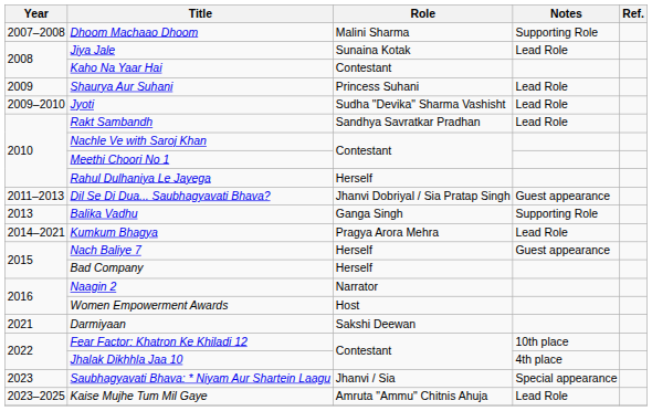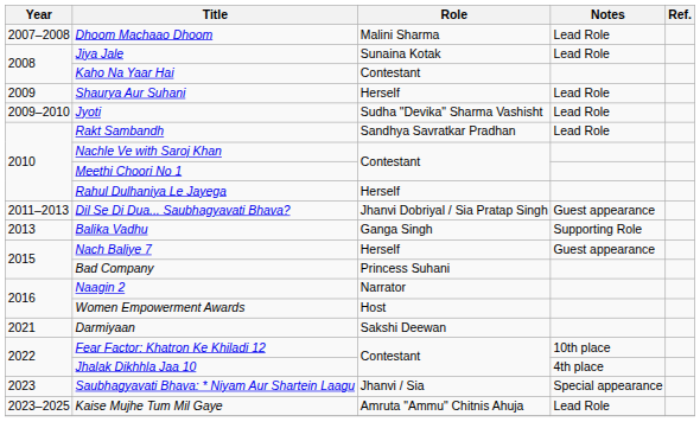 <table class="wikitable sortable">
 <tr>
 <th>Year</th>
 <th>Title</th>
 <th>Role</th>
 <th class="unsortable">Notes</th>
 <th class="unsortable">Ref.</th>
 </tr>
 <tr>
 <td>2007–2008</td>
 <td><em><a href='#'>Dhoom Machaao Dhoom</a></em></td>
 <td>Malini Sharma</td>
-<td>Supporting Role</td>
+<td>Lead Role</td>
 <td></td>
 </tr>
 <tr>
 <td rowspan="2">2008</td>
 <td><em><a href='#'>Jiya Jale</a></em></td>
 <td>Sunaina Kotak</td>
 <td>Lead Role</td>
 <td></td>
 </tr>
 <tr>
 <td><em><a href='#'>Kaho Na Yaar Hai</a></em></td>
 <td>Contestant</td>
 <td></td>
 <td></td>
 </tr>
 <tr>
 <td>2009</td>
 <td><em><a href='#'>Shaurya Aur Suhani</a></em></td>
-<td>Princess Suhani</td>
+<td>Herself</td>
 <td>Lead Role</td>
 <td></td>
 </tr>
 <tr>
 <td>2009–2010</td>
 <td><em><a href='#'>Jyoti</a></em></td>
 <td>Sudha "Devika" Sharma Vashisht</td>
 <td>Lead Role</td>
 <td></td>
 </tr>
 <tr>
 <td rowspan="4">2010</td>
 <td><em><a href='#'>Rakt Sambandh</a></em></td>
 <td>Sandhya Savratkar Pradhan</td>
 <td>Lead Role</td>
 <td></td>
 </tr>
 <tr>
 <td><em><a href='#'>Nachle Ve with Saroj Khan</a></em></td>
 <td rowspan="2">Contestant</td>
 <td></td>
 <td></td>
 </tr>
 <tr>
 <td><em><a href='#'>Meethi Choori No 1</a></em></td>
 <td></td>
 <td></td>
 </tr>
 <tr>
 <td><em><a href='#'>Rahul Dulhaniya Le Jayega</a></em></td>
 <td>Herself</td>
 <td></td>
 <td></td>
 </tr>
 <tr>
 <td>2011–2013</td>
 <td><em><a href='#'>Dil Se Di Dua... Saubhagyavati Bhava?</a></em></td>
 <td>Jhanvi Dobriyal / Sia Pratap Singh</td>
 <td>Guest appearance</td>
 <td></td>
 </tr>
 <tr>
 <td>2013</td>
 <td><em><a href='#'>Balika Vadhu</a></em></td>
 <td>Ganga Singh</td>
 <td>Supporting Role</td>
 <td></td>
 </tr>
 <tr>
-<td>2014–2021</td>
-<td><em><a href='#'>Kumkum Bhagya</a></em></td>
-<td>Pragya Arora Mehra</td>
-<td>Lead Role</td>
-<td></td>
-</tr>
-<tr>
 <td rowspan="2">2015</td>
 <td><em><a href='#'>Nach Baliye 7</a></em></td>
 <td>Herself</td>
 <td>Guest appearance</td>
 <td></td>
 </tr>
 <tr>
 <td><em>Bad Company</em></td>
-<td>Herself</td>
+<td>Princess Suhani</td>
 <td></td>
 <td></td>
 </tr>
 <tr>
 <td rowspan="2">2016</td>
 <td><em><a href='#'>Naagin 2</a></em></td>
 <td>Narrator</td>
 <td></td>
 <td></td>
 </tr>
 <tr>
 <td><em>Women Empowerment Awards</em></td>
 <td>Host</td>
 <td></td>
 <td></td>
 </tr>
 <tr>
 <td>2021</td>
 <td><em>Darmiyaan</em></td>
 <td>Sakshi Deewan</td>
 <td></td>
 <td></td>
 </tr>
 <tr>
 <td rowspan="2">2022</td>
 <td><em><a href='#'>Fear Factor: Khatron Ke Khiladi 12</a></em></td>
 <td rowspan="2">Contestant</td>
 <td>10th place</td>
 <td></td>
 </tr>
 <tr>
 <td><em><a href='#'>Jhalak Dikhhla Jaa 10</a></em></td>
 <td>4th place</td>
 <td></td>
 </tr>
 <tr>
 <td>2023</td>
 <td><em><a href='#'>Saubhagyavati Bhava: * Niyam Aur Shartein Laagu</a></em></td>
 <td>Jhanvi / Sia</td>
 <td>Special appearance</td>
 <td></td>
 </tr>
 <tr>
 <td>2023–2025</td>
 <td><em>Kaise Mujhe Tum Mil Gaye</em></td>
 <td>Amruta "Ammu" Chitnis Ahuja</td>
 <td>Lead Role</td>
 <td></td>
 </tr>
 <tr>
 </tr>
 </table>
